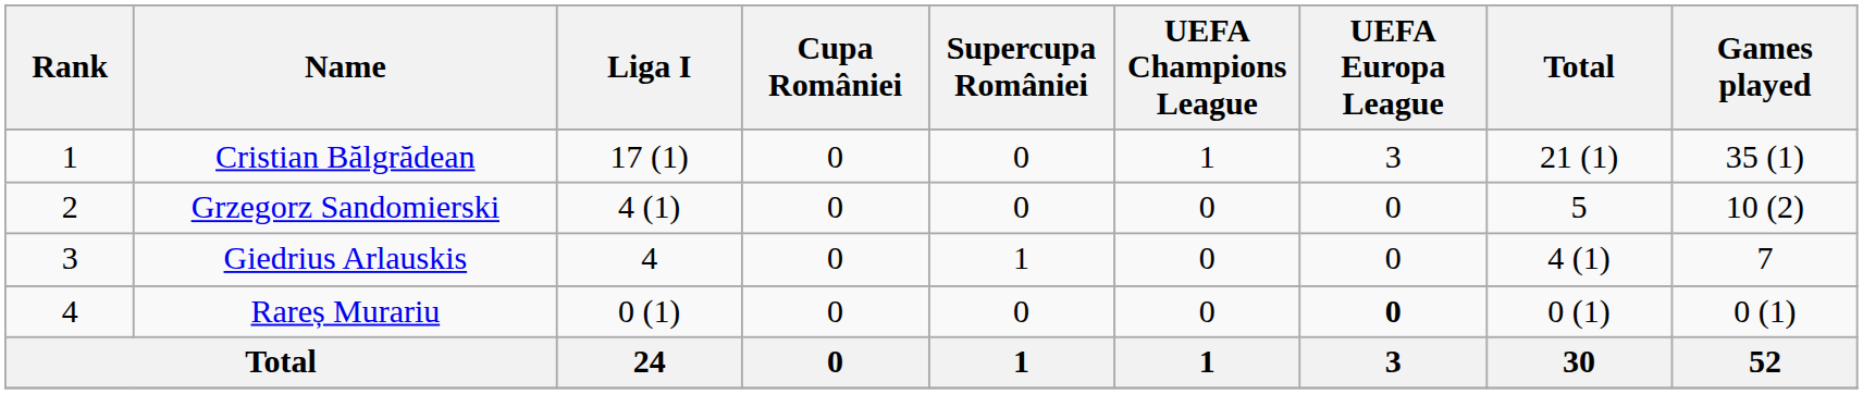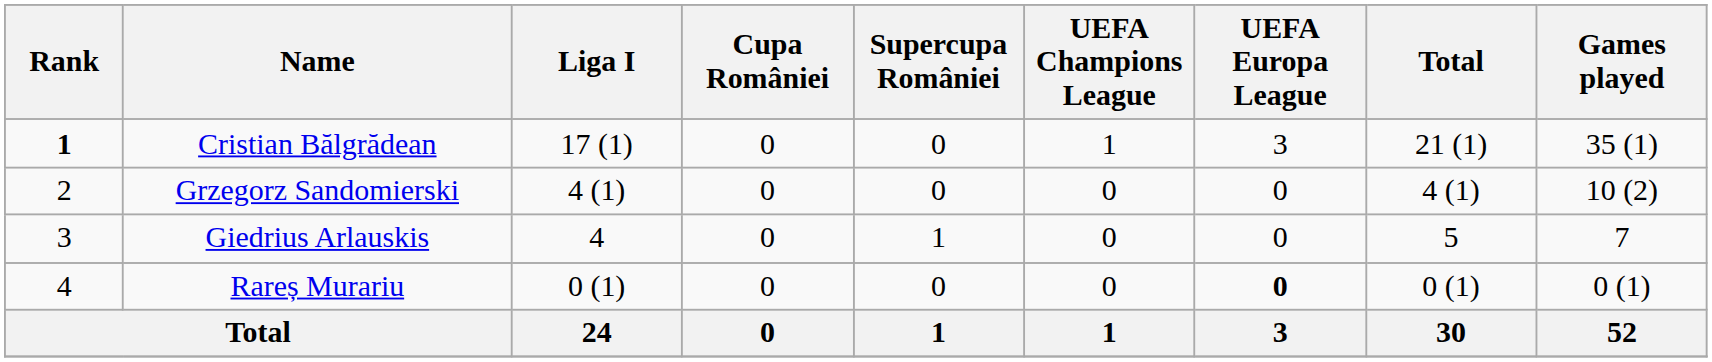 <table class="wikitable" style="text-align:center;">
 <tr>
 <th style="width:56px;">Rank</th>
 <th style="width:200px;">Name</th>
 <th style="width:84px;">Liga I</th>
 <th style="width:84px;">Cupa României</th>
 <th style="width:84px;">Supercupa României</th>
 <th style="width:84px;">UEFA Champions League</th>
 <th style="width:84px;">UEFA Europa League</th>
 <th style="width:84px;">Total</th>
 <th style="width:84px;">Games played</th>
 </tr>
 <tr>
-<td>1</td>
+<td><strong>1</strong></td>
 <td> <a href='#'>Cristian Bălgrădean</a></td>
 <td>17 (1)</td>
 <td>0</td>
 <td>0</td>
 <td>1</td>
 <td>3</td>
 <td>21 (1)</td>
 <td>35 (1)</td>
 </tr>
 <tr>
 <td>2</td>
 <td> <a href='#'>Grzegorz Sandomierski</a></td>
 <td>4 (1)</td>
 <td>0</td>
 <td>0</td>
 <td>0</td>
 <td>0</td>
-<td>5</td>
+<td>4 (1)</td>
 <td>10 (2)</td>
 </tr>
 <tr>
 <td>3</td>
 <td> <a href='#'>Giedrius Arlauskis</a></td>
 <td>4</td>
 <td>0</td>
 <td>1</td>
 <td>0</td>
 <td>0</td>
-<td>4 (1)</td>
+<td>5</td>
 <td>7</td>
 </tr>
 <tr>
 <td>4</td>
 <td> <a href='#'>Rareș Murariu</a></td>
 <td>0 (1)</td>
 <td>0</td>
 <td>0</td>
 <td>0</td>
 <td><strong>0</strong></td>
 <td>0 (1)</td>
 <td>0 (1)</td>
 </tr>
 <tr>
 <th colspan="2">Total</th>
 <th>24</th>
 <th>0</th>
 <th>1</th>
 <th>1</th>
 <th>3</th>
 <th>30</th>
 <th>52</th>
 </tr>
 <tr>
 </tr>
 </table>
